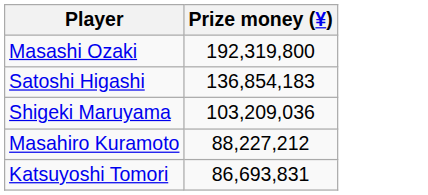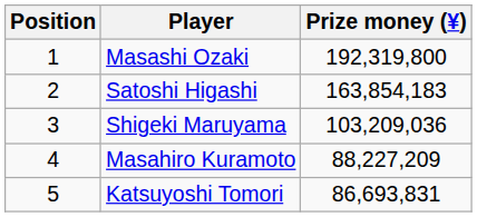 <table class="wikitable">
 <tr>
+<th>Position</th>
 <th>Player</th>
 <th>Prize money (<a href='#'>¥</a>)</th>
 </tr>
 <tr>
+<td align=center>1</td>
 <td> <a href='#'>Masashi Ozaki</a></td>
 <td align=center>192,319,800</td>
 </tr>
 <tr>
+<td align=center>2</td>
 <td> <a href='#'>Satoshi Higashi</a></td>
-<td align=center>136,854,183</td>
+<td align=center>163,854,183</td>
 </tr>
 <tr>
+<td align=center>3</td>
 <td> <a href='#'>Shigeki Maruyama</a></td>
 <td align=center>103,209,036</td>
 </tr>
 <tr>
+<td align=center>4</td>
 <td> <a href='#'>Masahiro Kuramoto</a></td>
-<td align=center>88,227,212</td>
+<td align=center>88,227,209</td>
 </tr>
 <tr>
+<td align=center>5</td>
 <td> <a href='#'>Katsuyoshi Tomori</a></td>
 <td align=center>86,693,831</td>
 </tr>
 </table>
